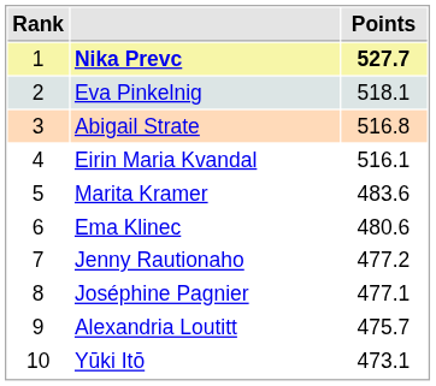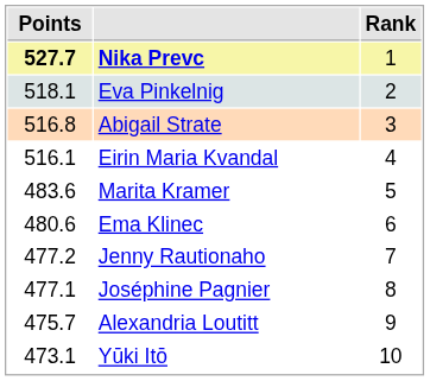 <table cellspacing="1" cellpadding="3" style="border:1px solid #AAAAAA;font-size:86%">
 <tr style="background-color: #E4E4E4;">
+<th style="border-bottom:1px solid #AAAAAA; width: 50px;">Points</th>
+<th style="border-bottom:1px solid #AAAAAA; width: 170px;"></th>
 <th style="border-bottom:1px solid #AAAAAA; width: 10px;">Rank</th>
-<th style="border-bottom:1px solid #AAAAAA; width: 170px;"></th>
-<th style="border-bottom:1px solid #AAAAAA; width: 50px;">Points</th>
 </tr>
 <tr style="background:#f7f6a8;">
+<td align=center><strong>527.7</strong></td>
+<td> <strong><a href='#'>Nika Prevc</a></strong></td>
 <td align=center>1</td>
-<td> <strong><a href='#'>Nika Prevc</a></strong></td>
-<td align=center><strong>527.7</strong></td>
 </tr>
 <tr style="background:#dce5e5;">
+<td align=center>518.1</td>
+<td> <a href='#'>Eva Pinkelnig</a></td>
 <td align=center>2</td>
-<td> <a href='#'>Eva Pinkelnig</a></td>
-<td align=center>518.1</td>
 </tr>
 <tr style="background:#ffdab9;">
+<td align=center>516.8</td>
+<td> <a href='#'>Abigail Strate</a></td>
 <td align=center>3</td>
-<td> <a href='#'>Abigail Strate</a></td>
-<td align=center>516.8</td>
 </tr>
 <tr>
+<td align=center>516.1</td>
+<td> <a href='#'>Eirin Maria Kvandal</a></td>
 <td align=center>4</td>
-<td> <a href='#'>Eirin Maria Kvandal</a></td>
-<td align=center>516.1</td>
 </tr>
 <tr>
+<td align=center>483.6</td>
+<td> <a href='#'>Marita Kramer</a></td>
 <td align=center>5</td>
-<td> <a href='#'>Marita Kramer</a></td>
-<td align=center>483.6</td>
 </tr>
 <tr>
+<td align=center>480.6</td>
+<td> <a href='#'>Ema Klinec</a></td>
 <td align=center>6</td>
-<td> <a href='#'>Ema Klinec</a></td>
-<td align=center>480.6</td>
 </tr>
 <tr>
+<td align=center>477.2</td>
+<td> <a href='#'>Jenny Rautionaho</a></td>
 <td align=center>7</td>
-<td> <a href='#'>Jenny Rautionaho</a></td>
-<td align=center>477.2</td>
 </tr>
 <tr>
+<td align=center>477.1</td>
+<td> <a href='#'>Joséphine Pagnier</a></td>
 <td align=center>8</td>
-<td> <a href='#'>Joséphine Pagnier</a></td>
-<td align=center>477.1</td>
 </tr>
 <tr>
+<td align=center>475.7</td>
+<td> <a href='#'>Alexandria Loutitt</a></td>
 <td align=center>9</td>
-<td> <a href='#'>Alexandria Loutitt</a></td>
-<td align=center>475.7</td>
 </tr>
 <tr>
+<td align=center>473.1</td>
+<td> <a href='#'>Yūki Itō</a></td>
 <td align=center>10</td>
-<td> <a href='#'>Yūki Itō</a></td>
-<td align=center>473.1</td>
 </tr>
 </table>
